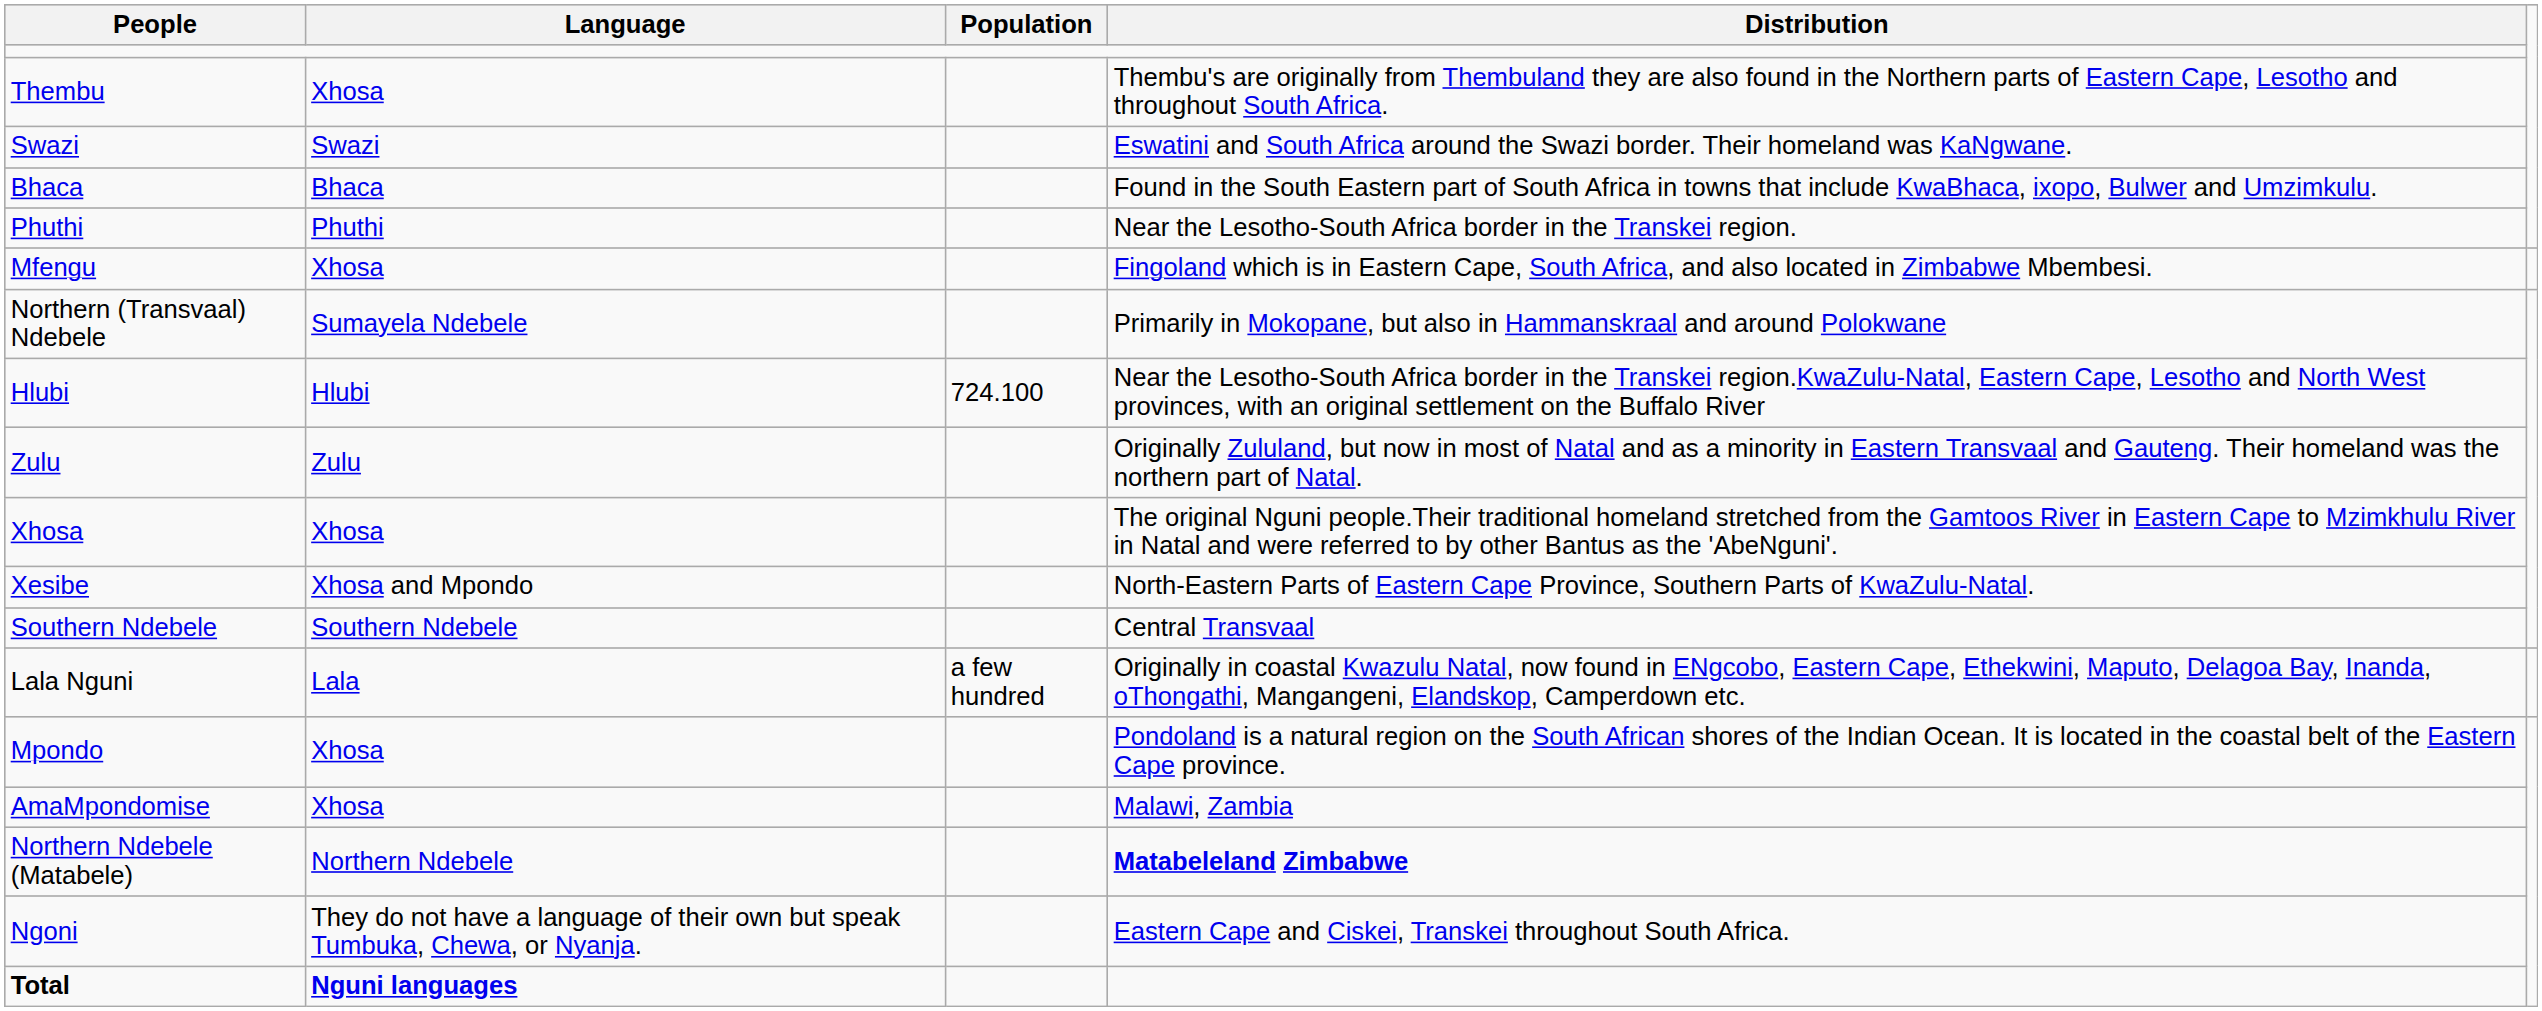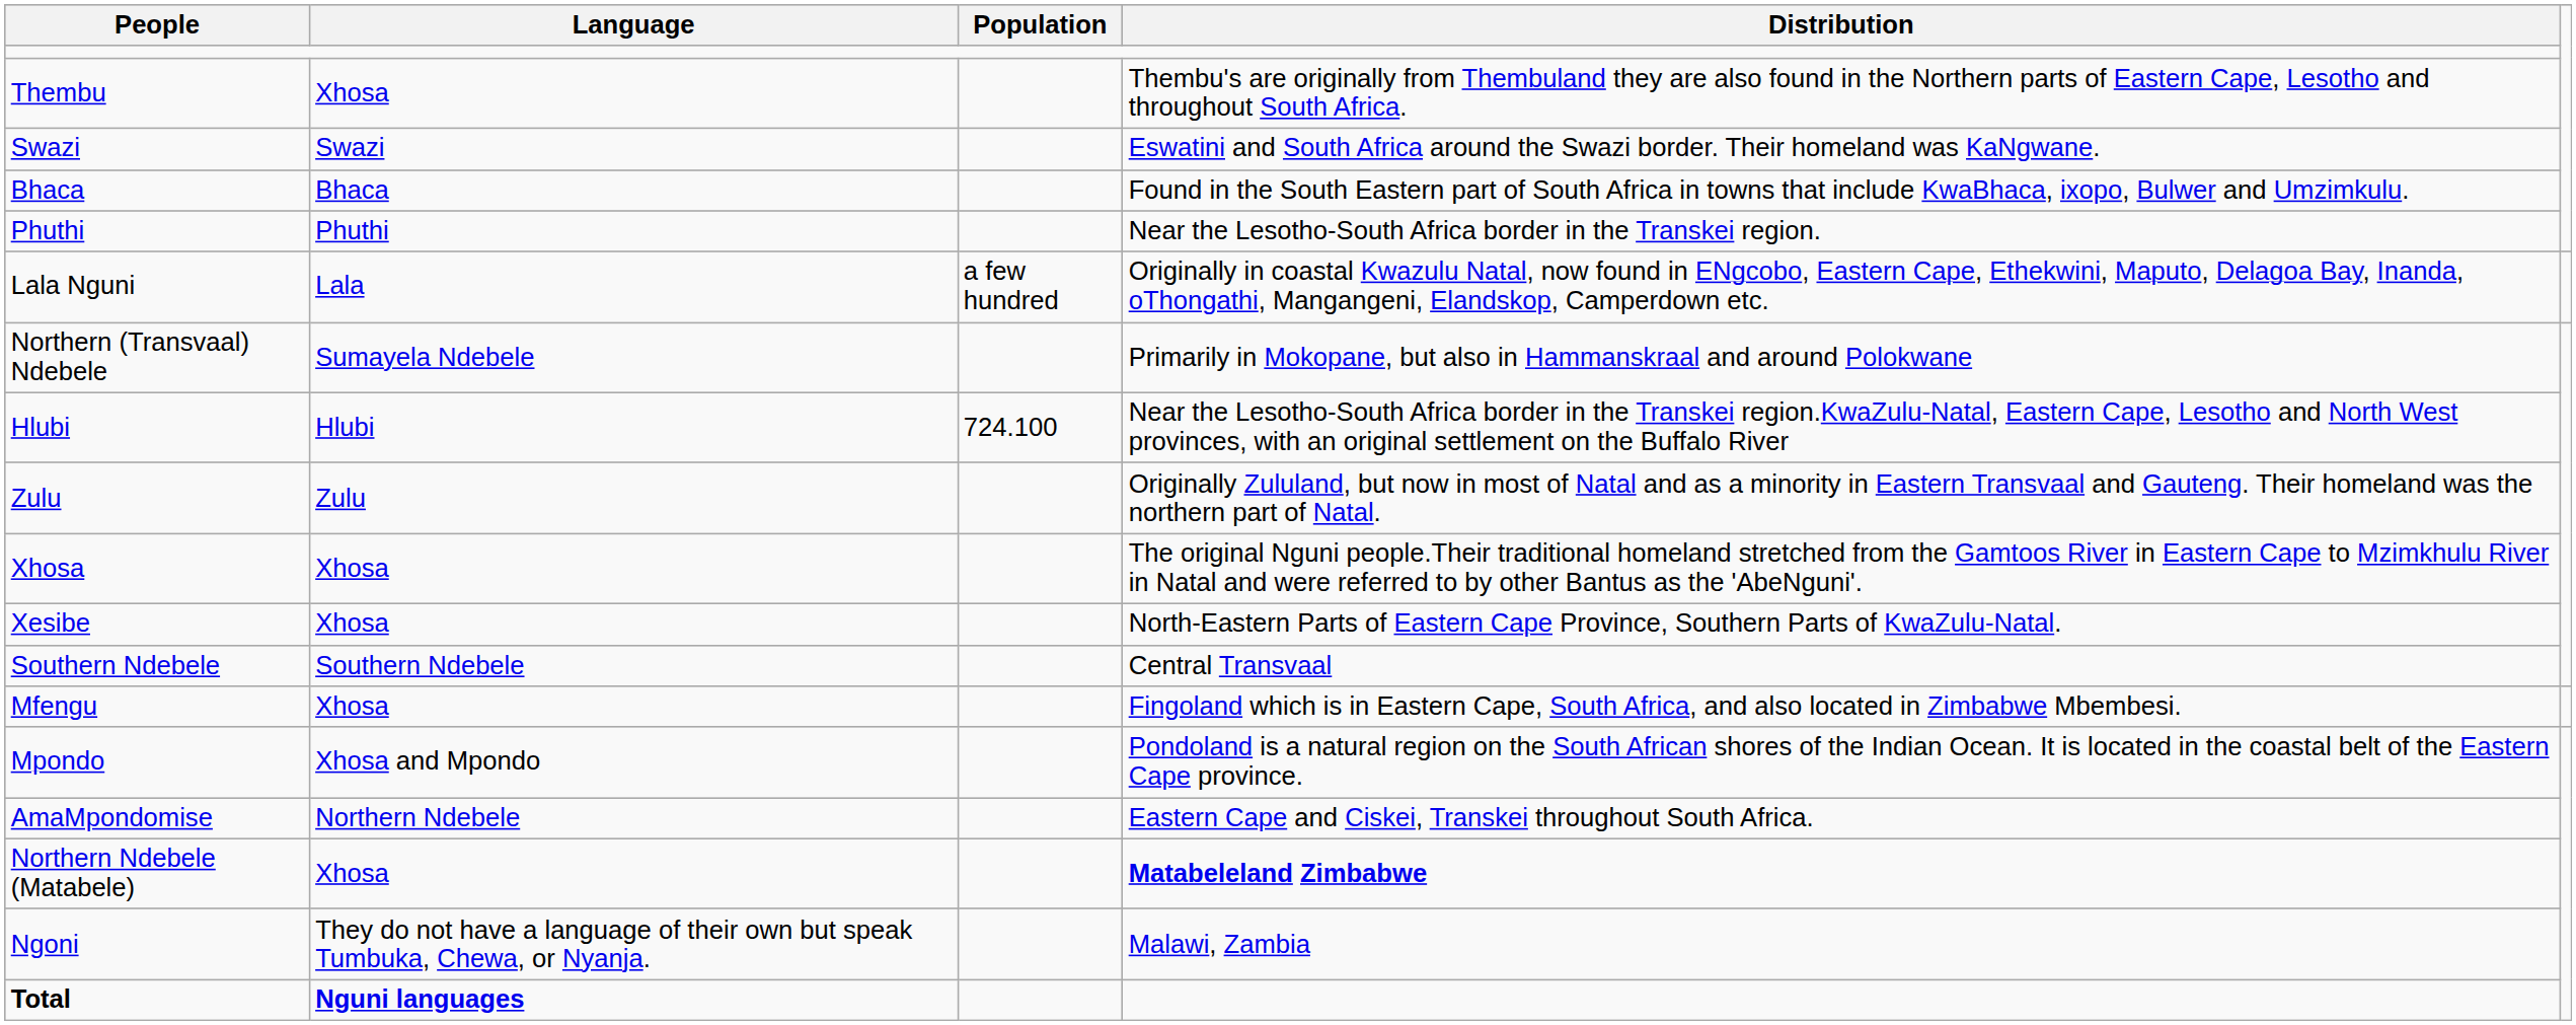 <table class="wikitable sortable" width="100%">
 <tr>
 <th>People</th>
 <th>Language</th>
 <th>Population</th>
 <th>Distribution</th>
 </tr>
 <tr>
 <td colspan=4 align=left></td>
 </tr>
 <tr>
 <td><a href='#'>Thembu</a></td>
 <td><a href='#'>Xhosa</a></td>
 <td></td>
 <td>Thembu's are originally from <a href='#'>Thembuland</a> they are also found in the Northern parts of <a href='#'>Eastern Cape</a>, <a href='#'>Lesotho</a> and throughout <a href='#'>South Africa</a>.</td>
 </tr>
 <tr>
 <td><a href='#'>Swazi</a></td>
 <td><a href='#'>Swazi</a></td>
 <td></td>
 <td><a href='#'>Eswatini</a> and <a href='#'>South Africa</a> around the Swazi border. Their homeland was <a href='#'>KaNgwane</a>.</td>
 </tr>
 <tr>
 <td><a href='#'>Bhaca</a></td>
 <td><a href='#'>Bhaca</a></td>
 <td></td>
 <td>Found in the South Eastern part of South Africa in towns that include <a href='#'>KwaBhaca</a>, <a href='#'>ixopo</a>, <a href='#'>Bulwer</a> and <a href='#'>Umzimkulu</a>.</td>
 </tr>
 <tr>
 <td><a href='#'>Phuthi</a></td>
 <td><a href='#'>Phuthi</a></td>
 <td></td>
 <td>Near the Lesotho-South Africa border in the <a href='#'>Transkei</a> region.</td>
 </tr>
 <tr>
-<td><a href='#'>Mfengu</a></td>
-<td><a href='#'>Xhosa</a></td>
-<td></td>
-<td><a href='#'>Fingoland</a> which is in Eastern Cape, <a href='#'>South Africa</a>, and also located in <a href='#'>Zimbabwe</a> Mbembesi.</td>
+<td>Lala Nguni</td>
+<td><a href='#'>Lala</a></td>
+<td>a few hundred</td>
+<td>Originally in coastal <a href='#'>Kwazulu Natal</a>, now found in <a href='#'>ENgcobo</a>, <a href='#'>Eastern Cape</a>, <a href='#'>Ethekwini</a>, <a href='#'>Maputo</a>, <a href='#'>Delagoa Bay</a>, <a href='#'>Inanda</a>, <a href='#'>oThongathi</a>, Mangangeni, <a href='#'>Elandskop</a>, Camperdown etc.</td>
 <td></td>
 </tr>
 <tr>
 <td>Northern (Transvaal) Ndebele</td>
 <td><a href='#'>Sumayela Ndebele</a></td>
 <td></td>
 <td>Primarily in <a href='#'>Mokopane</a>, but also in <a href='#'>Hammanskraal</a> and around <a href='#'>Polokwane</a></td>
 </tr>
 <tr>
 <td><a href='#'>Hlubi</a></td>
 <td><a href='#'>Hlubi</a></td>
 <td>724.100</td>
 <td>Near the Lesotho-South Africa border in the <a href='#'>Transkei</a> region.<a href='#'>KwaZulu-Natal</a>, <a href='#'>Eastern Cape</a>, <a href='#'>Lesotho</a> and <a href='#'>North West</a> provinces, with an original settlement on the Buffalo River</td>
 </tr>
 <tr>
 <td><a href='#'>Zulu</a></td>
 <td><a href='#'>Zulu</a></td>
 <td></td>
 <td>Originally <a href='#'>Zululand</a>, but now in most of <a href='#'>Natal</a> and as a minority in <a href='#'>Eastern Transvaal</a> and <a href='#'>Gauteng</a>. Their homeland was the northern part of <a href='#'>Natal</a>.</td>
 </tr>
 <tr>
 <td><a href='#'>Xhosa</a></td>
 <td><a href='#'>Xhosa</a></td>
 <td></td>
 <td>The original Nguni people.Their traditional homeland stretched from the <a href='#'>Gamtoos River</a> in <a href='#'>Eastern Cape</a> to <a href='#'>Mzimkhulu River</a> in Natal and were referred to by other Bantus as the 'AbeNguni'.</td>
 </tr>
 <tr>
 <td><a href='#'>Xesibe</a></td>
-<td><a href='#'>Xhosa</a> and Mpondo</td>
+<td><a href='#'>Xhosa</a></td>
 <td></td>
 <td>North-Eastern Parts of <a href='#'>Eastern Cape</a> Province, Southern Parts of <a href='#'>KwaZulu-Natal</a>.</td>
 </tr>
 <tr>
 <td><a href='#'>Southern Ndebele</a></td>
 <td><a href='#'>Southern Ndebele</a></td>
 <td></td>
 <td>Central <a href='#'>Transvaal</a></td>
 </tr>
 <tr>
-<td>Lala Nguni</td>
-<td><a href='#'>Lala</a></td>
-<td>a few hundred</td>
-<td>Originally in coastal <a href='#'>Kwazulu Natal</a>, now found in <a href='#'>ENgcobo</a>, <a href='#'>Eastern Cape</a>, <a href='#'>Ethekwini</a>, <a href='#'>Maputo</a>, <a href='#'>Delagoa Bay</a>, <a href='#'>Inanda</a>, <a href='#'>oThongathi</a>, Mangangeni, <a href='#'>Elandskop</a>, Camperdown etc.</td>
+<td><a href='#'>Mfengu</a></td>
+<td><a href='#'>Xhosa</a></td>
+<td></td>
+<td><a href='#'>Fingoland</a> which is in Eastern Cape, <a href='#'>South Africa</a>, and also located in <a href='#'>Zimbabwe</a> Mbembesi.</td>
 <td></td>
 </tr>
 <tr>
 <td><a href='#'>Mpondo</a></td>
-<td><a href='#'>Xhosa</a></td>
+<td><a href='#'>Xhosa</a> and Mpondo</td>
 <td></td>
 <td><a href='#'>Pondoland</a> is a natural region on the <a href='#'>South African</a> shores of the Indian Ocean. It is located in the coastal belt of the <a href='#'>Eastern Cape</a> province.</td>
 </tr>
 <tr>
 <td><a href='#'>AmaMpondomise</a></td>
-<td><a href='#'>Xhosa</a></td>
+<td><a href='#'>Northern Ndebele</a></td>
 <td></td>
-<td><a href='#'>Malawi</a>, <a href='#'>Zambia</a></td>
+<td><a href='#'>Eastern Cape</a> and <a href='#'>Ciskei</a>, <a href='#'>Transkei</a> throughout South Africa.</td>
 </tr>
 <tr>
 <td><a href='#'>Northern Ndebele</a> (Matabele)</td>
-<td><a href='#'>Northern Ndebele</a></td>
+<td><a href='#'>Xhosa</a></td>
 <td></td>
 <td><strong><a href='#'>Matabeleland</a> <a href='#'>Zimbabwe</a></strong></td>
 </tr>
 <tr>
 <td><a href='#'>Ngoni</a></td>
 <td>They do not have a language of their own but speak <a href='#'>Tumbuka</a>, <a href='#'>Chewa</a>, or <a href='#'>Nyanja</a>.</td>
 <td></td>
-<td><a href='#'>Eastern Cape</a> and <a href='#'>Ciskei</a>, <a href='#'>Transkei</a> throughout South Africa.</td>
+<td><a href='#'>Malawi</a>, <a href='#'>Zambia</a></td>
 </tr>
 <tr>
 <td><strong>Total</strong></td>
 <td><strong><a href='#'>Nguni languages</a></strong></td>
 <td><strong></strong></td>
 <td></td>
 </tr>
 </table>
